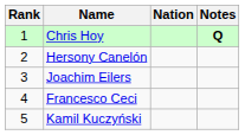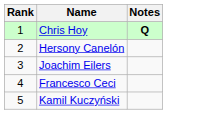 <table class="wikitable sortable" style="text-align:center">
 <tr>
 <th>Rank</th>
 <th>Name</th>
-<th>Nation</th>
 <th>Notes</th>
 </tr>
 <tr bgcolor=ccffcc>
 <td>1</td>
 <td align=left><a href='#'>Chris Hoy</a></td>
-<td align=left></td>
 <td><strong>Q</strong></td>
 </tr>
 <tr>
 <td>2</td>
 <td align=left><a href='#'>Hersony Canelón</a></td>
-<td align=left></td>
 <td></td>
 </tr>
 <tr>
 <td>3</td>
 <td align=left><a href='#'>Joachim Eilers</a></td>
-<td align=left></td>
 <td></td>
 </tr>
 <tr>
 <td>4</td>
 <td align=left><a href='#'>Francesco Ceci</a></td>
-<td align=left></td>
 <td></td>
 </tr>
 <tr>
 <td>5</td>
 <td align=left><a href='#'>Kamil Kuczyński</a></td>
-<td align=left></td>
 <td></td>
 </tr>
 </table>
